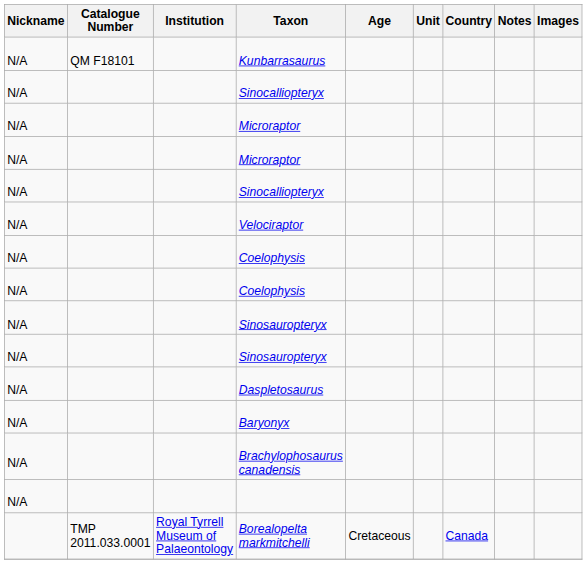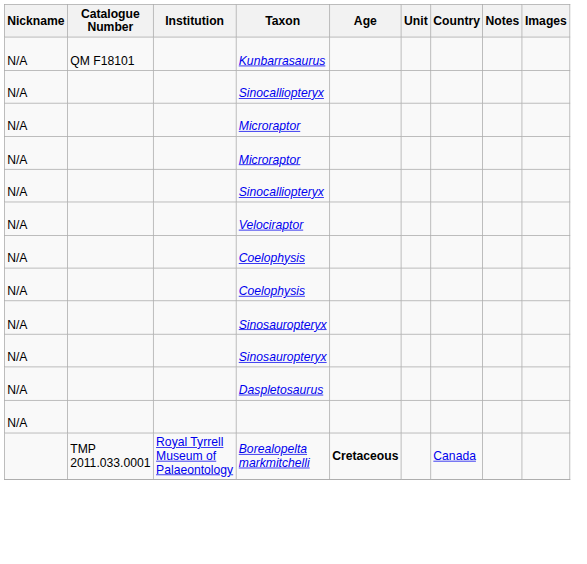 <table class="wikitable sortable" align="center" width="100%">
 <tr>
 <th>Nickname</th>
 <th>Catalogue Number</th>
 <th>Institution</th>
 <th>Taxon</th>
 <th>Age</th>
 <th>Unit</th>
 <th>Country</th>
 <th>Notes</th>
 <th>Images</th>
 </tr>
 <tr>
 <td><br>N/A</td>
 <td><br>QM F18101</td>
 <td></td>
 <td><br><em><a href='#'>Kunbarrasaurus</a></em></td>
 <td></td>
 <td></td>
 <td></td>
 <td></td>
 <td><br></td>
 </tr>
 <tr>
 <td><br>N/A</td>
 <td></td>
 <td></td>
 <td><br><em><a href='#'>Sinocalliopteryx</a></em></td>
 <td></td>
 <td></td>
 <td></td>
 <td></td>
 <td><br></td>
 </tr>
 <tr>
 <td><br>N/A</td>
 <td></td>
 <td></td>
 <td><br><em><a href='#'>Microraptor</a></em></td>
 <td></td>
 <td></td>
 <td></td>
 <td></td>
 <td><br></td>
 </tr>
 <tr>
 <td><br>N/A</td>
 <td></td>
 <td></td>
 <td><br><em><a href='#'>Microraptor</a></em></td>
 <td></td>
 <td></td>
 <td></td>
 <td></td>
 <td><br></td>
 </tr>
 <tr>
 <td><br>N/A</td>
 <td></td>
 <td></td>
 <td><br><em><a href='#'>Sinocalliopteryx</a></em></td>
 <td></td>
 <td></td>
 <td></td>
 <td></td>
 <td><br></td>
 </tr>
 <tr>
 <td><br>N/A</td>
 <td></td>
 <td></td>
 <td><br><em><a href='#'>Velociraptor</a></em></td>
 <td></td>
 <td></td>
 <td></td>
 <td></td>
 <td><br></td>
 </tr>
 <tr>
 <td><br>N/A</td>
 <td></td>
 <td></td>
 <td><br><em><a href='#'>Coelophysis</a></em></td>
 <td></td>
 <td></td>
 <td></td>
 <td></td>
 <td><br></td>
 </tr>
 <tr>
 <td><br>N/A</td>
 <td></td>
 <td></td>
 <td><br><em><a href='#'>Coelophysis</a></em></td>
 <td></td>
 <td></td>
 <td></td>
 <td></td>
 <td><br></td>
 </tr>
 <tr>
 <td><br>N/A</td>
 <td></td>
 <td></td>
 <td><br><em><a href='#'>Sinosauropteryx</a></em></td>
 <td></td>
 <td></td>
 <td></td>
 <td></td>
 <td><br></td>
 </tr>
 <tr>
 <td><br>N/A</td>
 <td></td>
 <td></td>
 <td><br><em><a href='#'>Sinosauropteryx</a></em></td>
 <td></td>
 <td></td>
 <td></td>
 <td></td>
 <td><br></td>
 </tr>
 <tr>
 <td><br>N/A</td>
 <td></td>
 <td></td>
 <td><br><em><a href='#'>Daspletosaurus</a></em></td>
 <td></td>
 <td></td>
 <td></td>
 <td></td>
 <td><br></td>
 </tr>
 <tr>
 <td><br>N/A</td>
 <td></td>
 <td></td>
-<td><br><em><a href='#'>Baryonyx</a></em></td>
-<td></td>
-<td></td>
-<td></td>
-<td></td>
-<td><br></td>
-</tr>
-<tr>
-<td><br>N/A</td>
-<td></td>
-<td></td>
-<td><br><em><a href='#'>Brachylophosaurus canadensis</a></em></td>
-<td></td>
-<td></td>
-<td></td>
-<td></td>
-<td></td>
-</tr>
-<tr>
-<td><br>N/A</td>
-<td></td>
-<td></td>
 <td></td>
 <td></td>
 <td></td>
 <td></td>
 <td></td>
 <td></td>
 </tr>
 <tr>
 <td></td>
 <td>TMP 2011.033.0001</td>
 <td><a href='#'>Royal Tyrrell Museum of Palaeontology</a></td>
 <td><a href='#'><em>Borealopelta markmitchelli</em></a></td>
-<td>Cretaceous</td>
+<td><strong>Cretaceous</strong></td>
 <td></td>
 <td><a href='#'>Canada</a></td>
 <td></td>
 <td></td>
 </tr>
 <tr>
 </tr>
 </table>
